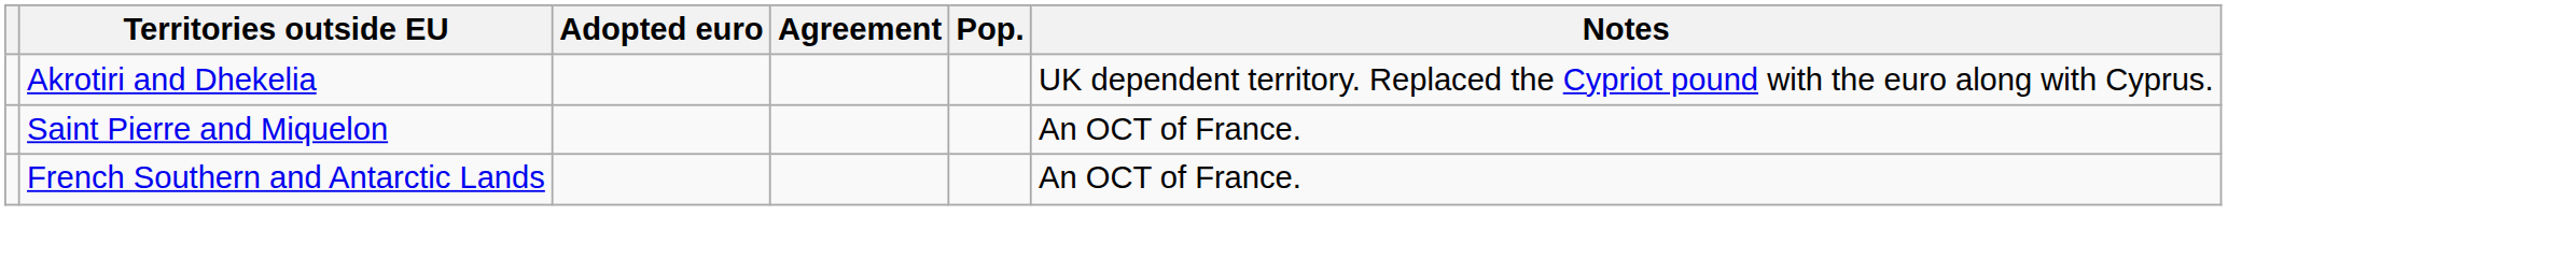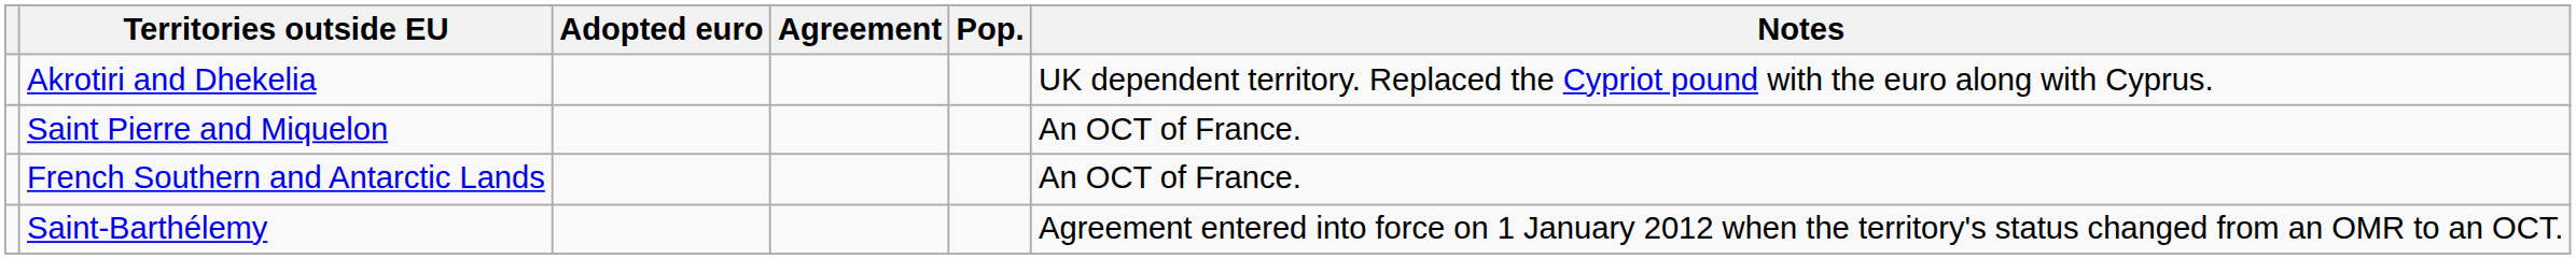 <table class="wikitable">
 <tr>
 <th></th>
 <th>Territories outside EU</th>
 <th>Adopted euro</th>
 <th>Agreement</th>
 <th>Pop.</th>
 <th>Notes</th>
 </tr>
 <tr>
 <td></td>
 <td><a href='#'>Akrotiri and Dhekelia</a></td>
 <td></td>
 <td></td>
 <td style=text-align:right></td>
 <td>UK dependent territory. Replaced the <a href='#'>Cypriot pound</a> with the euro along with Cyprus.</td>
 </tr>
 <tr>
 <td></td>
 <td><a href='#'>Saint Pierre and Miquelon</a></td>
 <td></td>
 <td></td>
 <td style=text-align:right></td>
 <td>An OCT of France.</td>
 </tr>
 <tr>
 <td></td>
 <td><a href='#'>French Southern and Antarctic Lands</a></td>
 <td></td>
 <td></td>
 <td style=text-align:right></td>
 <td>An OCT of France.</td>
 </tr>
+<tr>
+<td></td>
+<td><a href='#'>Saint-Barthélemy</a></td>
+<td></td>
+<td></td>
+<td style=text-align:right></td>
+<td>Agreement entered into force on 1 January 2012 when the territory's status changed from an OMR to an OCT.</td>
+</tr>
 </table>
